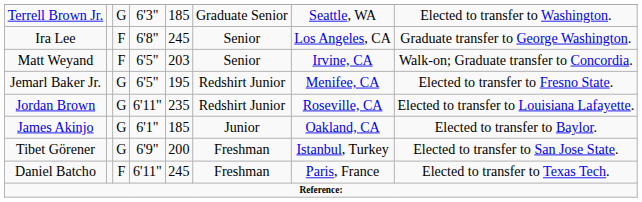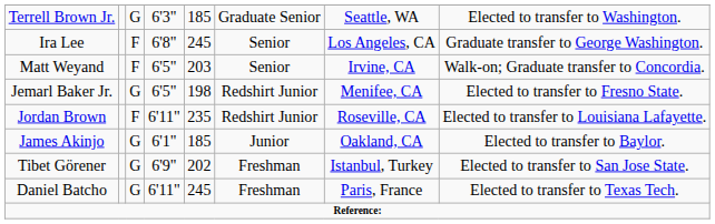 <table class="wikitable sortable sortable" style="text-align: center">
 <tr align=center>
 </tr>
 <tr>
 <td><a href='#'>Terrell Brown Jr.</a></td>
 <td></td>
 <td>G</td>
 <td>6'3"</td>
 <td>185</td>
 <td>Graduate Senior</td>
 <td><a href='#'>Seattle</a>, WA</td>
 <td>Elected to transfer to <a href='#'>Washington</a>.</td>
 </tr>
 <tr>
 <td>Ira Lee</td>
 <td></td>
 <td>F</td>
 <td>6'8"</td>
 <td>245</td>
 <td>Senior</td>
 <td><a href='#'>Los Angeles</a>, CA</td>
 <td>Graduate transfer to <a href='#'>George Washington</a>.</td>
 </tr>
 <tr>
 <td>Matt Weyand</td>
 <td></td>
 <td>F</td>
 <td>6'5"</td>
 <td>203</td>
 <td>Senior</td>
 <td><a href='#'>Irvine, CA</a></td>
 <td>Walk-on; Graduate transfer to <a href='#'>Concordia</a>.</td>
 </tr>
 <tr>
 <td>Jemarl Baker Jr.</td>
 <td></td>
 <td>G</td>
 <td>6'5"</td>
-<td>195</td>
+<td>198</td>
 <td>Redshirt Junior</td>
 <td><a href='#'>Menifee, CA</a></td>
 <td>Elected to transfer to <a href='#'>Fresno State</a>.</td>
 </tr>
 <tr>
 <td><a href='#'>Jordan Brown</a></td>
 <td></td>
-<td>G</td>
+<td>F</td>
 <td>6'11"</td>
 <td>235</td>
 <td>Redshirt Junior</td>
 <td><a href='#'>Roseville, CA</a></td>
 <td>Elected to transfer to <a href='#'>Louisiana Lafayette</a>.</td>
 </tr>
 <tr>
 <td><a href='#'>James Akinjo</a></td>
 <td></td>
 <td>G</td>
 <td>6'1"</td>
 <td>185</td>
 <td>Junior</td>
 <td><a href='#'>Oakland, CA</a></td>
 <td>Elected to transfer to <a href='#'>Baylor</a>.</td>
 </tr>
 <tr>
 <td>Tibet Görener</td>
 <td></td>
 <td>G</td>
 <td>6'9"</td>
-<td>200</td>
+<td>202</td>
 <td>Freshman</td>
 <td><a href='#'>Istanbul</a>, Turkey</td>
 <td>Elected to transfer to <a href='#'>San Jose State</a>.</td>
 </tr>
 <tr>
 <td>Daniel Batcho</td>
 <td></td>
-<td>F</td>
+<td>G</td>
 <td>6'11"</td>
 <td>245</td>
 <td>Freshman</td>
 <td><a href='#'>Paris</a>, France</td>
 <td>Elected to transfer to <a href='#'>Texas Tech</a>.</td>
 </tr>
 <tr>
 <td colspan="9" style="font-size:8pt; text-align:center;"><strong>Reference:</strong></td>
 </tr>
 </table>
